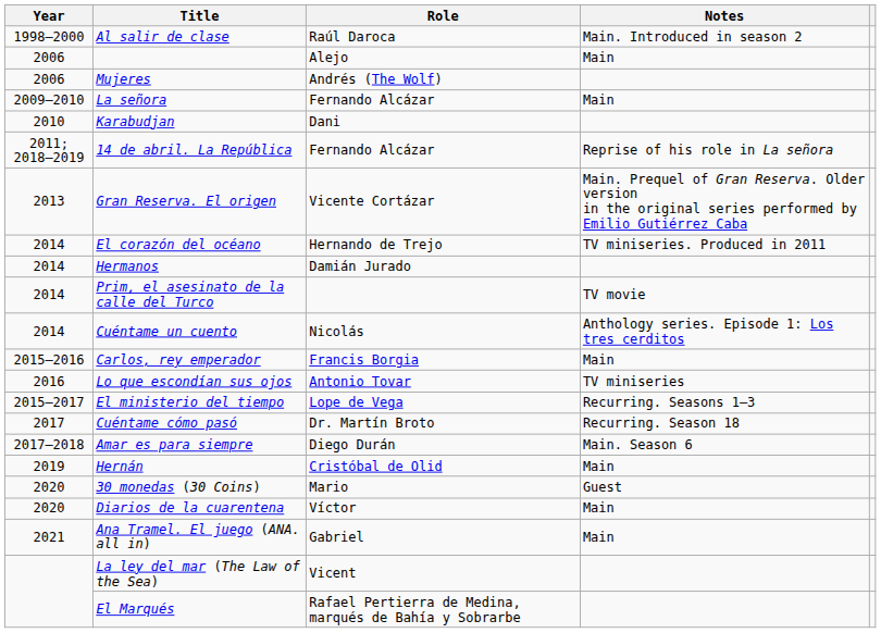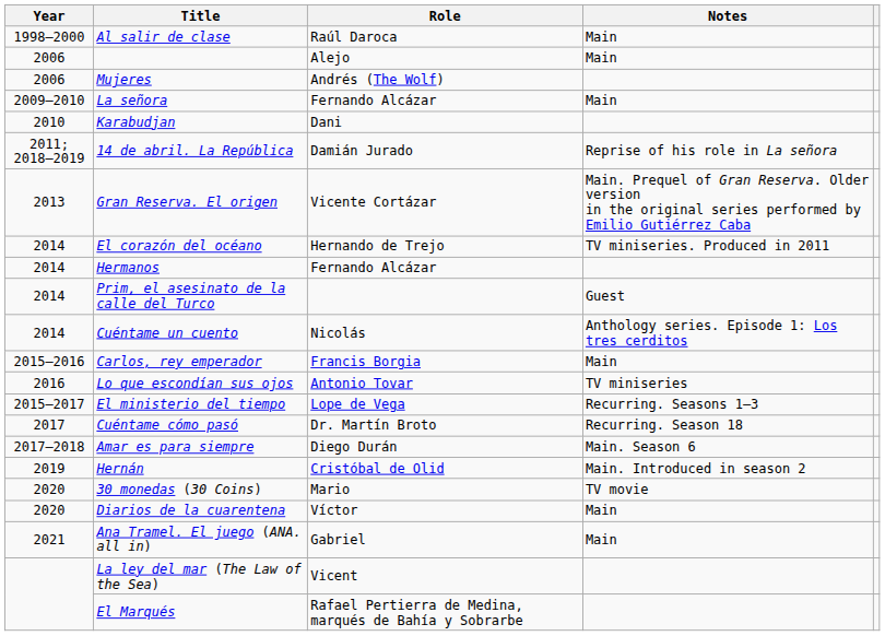 <table class="wikitable sortable">
 <tr>
 <th>Year</th>
 <th>Title</th>
 <th>Role</th>
 <th class="unsortable">Notes</th>
 <th class="unsortable"></th>
 </tr>
 <tr>
 <td align = "center">1998–2000</td>
 <td><em><a href='#'>Al salir de clase</a></em></td>
 <td>Raúl Daroca</td>
-<td>Main. Introduced in season 2</td>
+<td>Main</td>
 <td align = "center"></td>
 </tr>
 <tr>
 <td align = "center">2006</td>
 <td><em></em></td>
 <td>Alejo</td>
 <td>Main</td>
 <td align = "center"></td>
 </tr>
 <tr>
 <td align = "center">2006</td>
 <td><em><a href='#'>Mujeres</a></em></td>
 <td>Andrés (<a href='#'>The Wolf</a>)</td>
 <td></td>
 <td align = "center"></td>
 </tr>
 <tr>
 <td align = "center">2009–2010</td>
 <td><em><a href='#'>La señora</a></em></td>
 <td>Fernando Alcázar</td>
 <td>Main</td>
 <td align = "center"></td>
 </tr>
 <tr>
 <td align = "center">2010</td>
 <td><em><a href='#'>Karabudjan</a></em></td>
 <td>Dani</td>
 <td></td>
 <td align = "center"></td>
 </tr>
 <tr>
 <td align = "center">2011; 2018–2019</td>
 <td><em><a href='#'>14 de abril. La República</a></em></td>
-<td>Fernando Alcázar</td>
+<td>Damián Jurado</td>
 <td>Reprise of his role in <em>La señora</em></td>
 <td align = "center"></td>
 </tr>
 <tr>
 <td align = "center">2013</td>
 <td><em><a href='#'>Gran Reserva. El origen</a></em></td>
 <td>Vicente Cortázar</td>
 <td>Main. Prequel of <em>Gran Reserva</em>. Older version<br>in the original series performed by <a href='#'>Emilio Gutiérrez Caba</a></td>
 <td align = "center"></td>
 </tr>
 <tr>
 <td align = "center">2014</td>
 <td><em><a href='#'>El corazón del océano</a></em></td>
 <td>Hernando de Trejo</td>
 <td>TV miniseries. Produced in 2011</td>
 <td align = "center"></td>
 </tr>
 <tr>
 <td align = "center">2014</td>
 <td><em><a href='#'>Hermanos</a></em></td>
-<td>Damián Jurado</td>
+<td>Fernando Alcázar</td>
 <td></td>
 <td align = "center"></td>
 </tr>
 <tr>
 <td align = "center">2014</td>
 <td><em><a href='#'>Prim, el asesinato de la calle del Turco</a></em></td>
 <td></td>
-<td>TV movie</td>
+<td>Guest</td>
 <td align = "center"></td>
 </tr>
 <tr>
 <td align = "center">2014</td>
 <td><em><a href='#'>Cuéntame un cuento</a></em></td>
 <td>Nicolás</td>
 <td>Anthology series. Episode 1: <a href='#'>Los tres cerditos</a></td>
 <td align = "center"></td>
 </tr>
 <tr>
 <td align = "center">2015–2016</td>
 <td><em><a href='#'>Carlos, rey emperador</a></em></td>
 <td><a href='#'>Francis Borgia</a></td>
 <td>Main</td>
 <td align = "center"></td>
 </tr>
 <tr>
 <td align = "center">2016</td>
 <td><em><a href='#'>Lo que escondían sus ojos</a></em></td>
 <td><a href='#'>Antonio Tovar</a></td>
 <td>TV miniseries</td>
 <td align = "center"></td>
 </tr>
 <tr>
 <td align = "center">2015–2017</td>
 <td><em><a href='#'>El ministerio del tiempo</a></em></td>
 <td><a href='#'>Lope de Vega</a></td>
 <td>Recurring. Seasons 1–3</td>
 <td align = "center"></td>
 </tr>
 <tr>
 <td align = "center">2017</td>
 <td><em><a href='#'>Cuéntame cómo pasó</a></em></td>
 <td>Dr. Martín Broto</td>
 <td>Recurring. Season 18</td>
 <td align = "center"></td>
 </tr>
 <tr>
 <td align = "center">2017–2018</td>
 <td><em><a href='#'>Amar es para siempre</a></em></td>
 <td>Diego Durán</td>
 <td>Main. Season 6</td>
 <td align = "center"></td>
 </tr>
 <tr>
 <td align = "center">2019</td>
 <td><a href='#'><em>Hernán</em></a></td>
 <td><a href='#'>Cristóbal de Olid</a></td>
-<td>Main</td>
+<td>Main. Introduced in season 2</td>
 <td align = "center"></td>
 </tr>
 <tr>
 <td align = "center">2020</td>
 <td><a href='#'><em>30 monedas</em></a> (<em>30 Coins</em>)</td>
 <td>Mario</td>
-<td>Guest</td>
+<td>TV movie</td>
 <td align = "center"></td>
 </tr>
 <tr>
 <td align = "center">2020</td>
 <td><em><a href='#'>Diarios de la cuarentena</a></em></td>
 <td>Víctor</td>
 <td>Main</td>
 <td align = "center"></td>
 </tr>
 <tr>
 <td align = "center">2021</td>
 <td><em><a href='#'>Ana Tramel. El juego</a></em> (<em>ANA. all in</em>)</td>
 <td>Gabriel</td>
 <td>Main</td>
 <td align = "center"></td>
 </tr>
 <tr>
 <td rowspan = "2"></td>
 <td><em><a href='#'>La ley del mar</a></em> (<em>The Law of the Sea</em>)</td>
 <td>Vicent</td>
 <td></td>
 <td></td>
 </tr>
 <tr>
 <td><em><a href='#'>El Marqués</a></em></td>
 <td>Rafael Pertierra de Medina, marqués de Bahía y Sobrarbe</td>
 <td></td>
 <td></td>
 </tr>
 </table>
